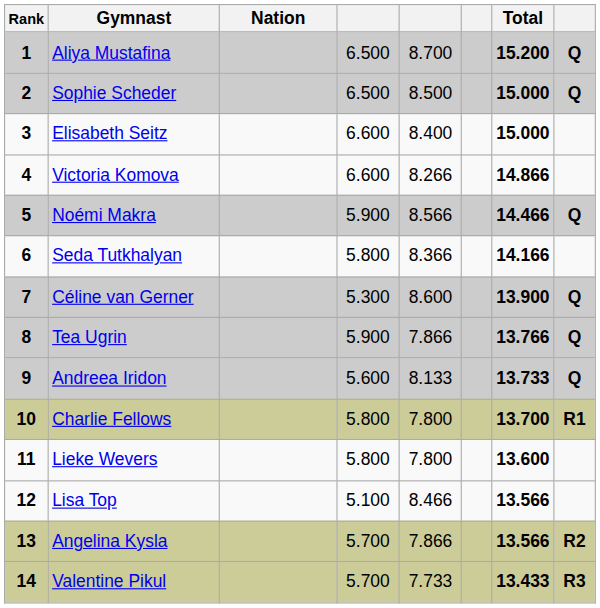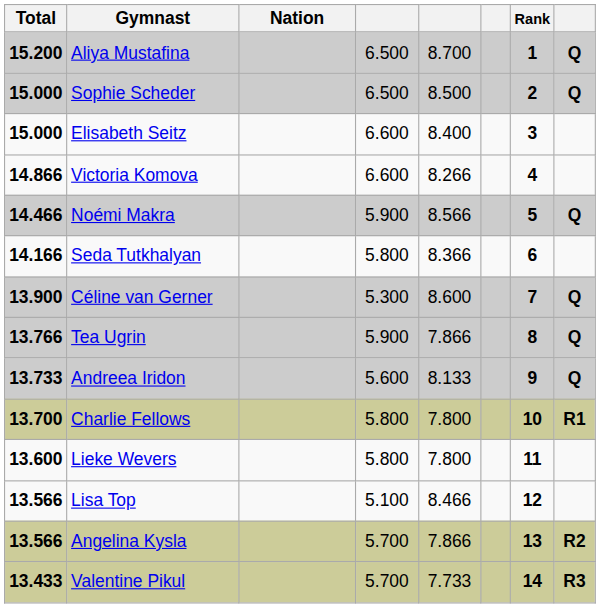 <table class="wikitable sortable" style="text-align:center;">
 <tr>
-<th scope="col" style="width:15px;"><small>Rank</small></th>
+<th scope="col" style="width:50px;">Total</th>
 <th scope="col" style="width:150px;">Gymnast</th>
 <th scope="col" style="width:100px;">Nation</th>
 <th scope="col" style="width:50px;"><small></small></th>
 <th scope="col" style="width:50px;"><small></small></th>
 <th scope="col" style="width:20px;"><small></small></th>
-<th scope="col" style="width:50px;">Total</th>
+<th scope="col" style="width:15px;"><small>Rank</small></th>
 <th scope="col" style="width:30px;"><small></small></th>
 </tr>
 <tr style="background:#cccccc;">
-<td scope=row style="text-align:center"><strong>1</strong></td>
+<td><strong>15.200</strong></td>
 <td style="height:30px; text-align:left;"><a href='#'>Aliya Mustafina</a></td>
 <td style="text-align:left;"><small></small></td>
 <td>6.500</td>
 <td>8.700</td>
 <td></td>
-<td><strong>15.200</strong></td>
+<td scope=row style="text-align:center"><strong>1</strong></td>
 <td><strong>Q</strong></td>
 </tr>
 <tr style="background:#cccccc;">
-<td scope=row style="text-align:center"><strong>2</strong></td>
+<td><strong>15.000</strong></td>
 <td style="height:30px; text-align:left;"><a href='#'>Sophie Scheder</a></td>
 <td style="text-align:left;"><small></small></td>
 <td>6.500</td>
 <td>8.500</td>
 <td></td>
-<td><strong>15.000</strong></td>
+<td scope=row style="text-align:center"><strong>2</strong></td>
 <td><strong>Q</strong></td>
 </tr>
 <tr>
-<td scope=row style="text-align:center"><strong>3</strong></td>
+<td><strong>15.000</strong></td>
 <td style="height:30px; text-align:left;"><a href='#'>Elisabeth Seitz</a></td>
 <td style="text-align:left;"><small></small></td>
 <td>6.600</td>
 <td>8.400</td>
 <td></td>
-<td><strong>15.000</strong></td>
+<td scope=row style="text-align:center"><strong>3</strong></td>
 <td></td>
 </tr>
 <tr>
-<td scope=row style="text-align:center"><strong>4</strong></td>
+<td><strong>14.866</strong></td>
 <td style="height:30px; text-align:left;"><a href='#'>Victoria Komova</a></td>
 <td style="text-align:left;"><small></small></td>
 <td>6.600</td>
 <td>8.266</td>
 <td></td>
-<td><strong>14.866</strong></td>
+<td scope=row style="text-align:center"><strong>4</strong></td>
 <td></td>
 </tr>
 <tr style="background:#cccccc;">
-<td scope=row style="text-align:center"><strong>5</strong></td>
+<td><strong>14.466</strong></td>
 <td style="height:30px; text-align:left;"><a href='#'>Noémi Makra</a></td>
 <td style="text-align:left;"><small></small></td>
 <td>5.900</td>
 <td>8.566</td>
 <td></td>
-<td><strong>14.466</strong></td>
+<td scope=row style="text-align:center"><strong>5</strong></td>
 <td><strong>Q</strong></td>
 </tr>
 <tr>
-<td scope=row style="text-align:center"><strong>6</strong></td>
+<td><strong>14.166</strong></td>
 <td style="height:30px; text-align:left;"><a href='#'>Seda Tutkhalyan</a></td>
 <td style="text-align:left;"><small></small></td>
 <td>5.800</td>
 <td>8.366</td>
 <td></td>
-<td><strong>14.166</strong></td>
+<td scope=row style="text-align:center"><strong>6</strong></td>
 <td></td>
 </tr>
 <tr style="background:#cccccc;">
-<td scope=row style="text-align:center"><strong>7</strong></td>
+<td><strong>13.900</strong></td>
 <td style="height:30px; text-align:left;"><a href='#'>Céline van Gerner</a></td>
 <td style="text-align:left;"><small></small></td>
 <td>5.300</td>
 <td>8.600</td>
 <td></td>
-<td><strong>13.900</strong></td>
+<td scope=row style="text-align:center"><strong>7</strong></td>
 <td><strong>Q</strong></td>
 </tr>
 <tr style="background:#cccccc;">
-<td scope=row style="text-align:center"><strong>8</strong></td>
+<td><strong>13.766</strong></td>
 <td style="height:30px; text-align:left;"><a href='#'>Tea Ugrin</a></td>
 <td style="text-align:left;"><small></small></td>
 <td>5.900</td>
 <td>7.866</td>
 <td></td>
-<td><strong>13.766</strong></td>
+<td scope=row style="text-align:center"><strong>8</strong></td>
 <td><strong>Q</strong></td>
 </tr>
 <tr style="background:#cccccc;">
-<td scope=row style="text-align:center"><strong>9</strong></td>
+<td><strong>13.733</strong></td>
 <td style="height:30px; text-align:left;"><a href='#'>Andreea Iridon</a></td>
 <td style="text-align:left;"><small></small></td>
 <td>5.600</td>
 <td>8.133</td>
 <td></td>
-<td><strong>13.733</strong></td>
+<td scope=row style="text-align:center"><strong>9</strong></td>
 <td><strong>Q</strong></td>
 </tr>
 <tr style="background:#CCCC99;">
-<td scope=row style="text-align:center"><strong>10</strong></td>
+<td><strong>13.700</strong></td>
 <td style="height:30px; text-align:left;"><a href='#'>Charlie Fellows</a></td>
 <td style="text-align:left;"><small></small></td>
 <td>5.800</td>
 <td>7.800</td>
 <td></td>
-<td><strong>13.700</strong></td>
+<td scope=row style="text-align:center"><strong>10</strong></td>
 <td><strong>R1</strong></td>
 </tr>
 <tr>
-<td scope=row style="text-align:center"><strong>11</strong></td>
+<td><strong>13.600</strong></td>
 <td style="height:30px; text-align:left;"><a href='#'>Lieke Wevers</a></td>
 <td style="text-align:left;"><small></small></td>
 <td>5.800</td>
 <td>7.800</td>
 <td></td>
-<td><strong>13.600</strong></td>
+<td scope=row style="text-align:center"><strong>11</strong></td>
 <td></td>
 </tr>
 <tr>
-<td scope=row style="text-align:center"><strong>12</strong></td>
+<td><strong>13.566</strong></td>
 <td style="height:30px; text-align:left;"><a href='#'>Lisa Top</a></td>
 <td style="text-align:left;"><small></small></td>
 <td>5.100</td>
 <td>8.466</td>
 <td></td>
-<td><strong>13.566</strong></td>
+<td scope=row style="text-align:center"><strong>12</strong></td>
 <td></td>
 </tr>
 <tr style="background:#CCCC99;">
-<td scope=row style="text-align:center"><strong>13</strong></td>
+<td><strong>13.566</strong></td>
 <td style="height:30px; text-align:left;"><a href='#'>Angelina Kysla</a></td>
 <td style="text-align:left;"><small></small></td>
 <td>5.700</td>
 <td>7.866</td>
 <td></td>
-<td><strong>13.566</strong></td>
+<td scope=row style="text-align:center"><strong>13</strong></td>
 <td><strong>R2</strong></td>
 </tr>
 <tr style="background:#CCCC99;">
-<td scope=row style="text-align:center"><strong>14</strong></td>
+<td><strong>13.433</strong></td>
 <td style="height:30px; text-align:left;"><a href='#'>Valentine Pikul</a></td>
 <td style="text-align:left;"><small></small></td>
 <td>5.700</td>
 <td>7.733</td>
 <td></td>
-<td><strong>13.433</strong></td>
+<td scope=row style="text-align:center"><strong>14</strong></td>
 <td><strong>R3</strong></td>
 </tr>
 </table>
